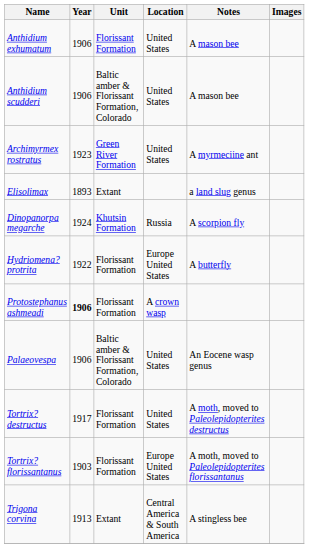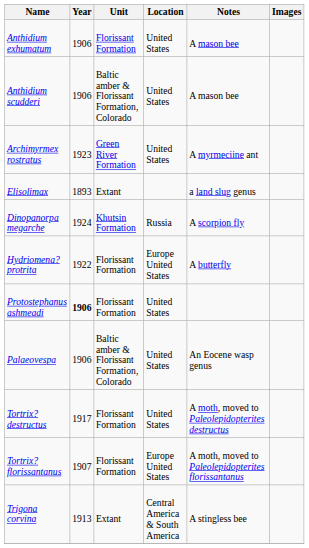 <table class="wikitable sortable"  style="margin:auto; width:80%;">
 <tr>
 <th>Name</th>
 <th>Year</th>
 <th>Unit</th>
 <th>Location</th>
 <th>Notes</th>
 <th>Images</th>
 </tr>
 <tr>
 <td><br><em><a href='#'>Anthidium exhumatum</a></em></td>
 <td><br>1906</td>
 <td><br><a href='#'>Florissant Formation</a></td>
 <td><br>United States</td>
 <td><br>A <a href='#'>mason bee</a></td>
 <td></td>
 </tr>
 <tr>
 <td><br><em><a href='#'>Anthidium scudderi</a></em></td>
 <td><br>1906</td>
 <td><br>Baltic amber & Florissant Formation, Colorado</td>
 <td><br>United States</td>
 <td><br>A mason bee</td>
 <td></td>
 </tr>
 <tr>
 <td><br><em><a href='#'>Archimyrmex rostratus</a></em></td>
 <td><br>1923</td>
 <td><br><a href='#'>Green River Formation</a></td>
 <td><br>United States</td>
 <td><br>A <a href='#'>myrmeciine</a> ant</td>
 <td><br></td>
 </tr>
 <tr>
 <td><br><em><a href='#'>Elisolimax</a></em></td>
 <td><br>1893</td>
 <td><br>Extant</td>
 <td></td>
 <td><br>a <a href='#'>land slug</a> genus</td>
 <td></td>
 </tr>
 <tr>
 <td><br><em><a href='#'>Dinopanorpa megarche</a></em></td>
 <td><br>1924</td>
 <td><br><a href='#'>Khutsin Formation</a></td>
 <td><br>Russia</td>
 <td><br>A <a href='#'>scorpion fly</a></td>
 <td></td>
 </tr>
 <tr>
 <td><br><em><a href='#'>Hydriomena? protrita</a></em></td>
 <td><br>1922</td>
 <td><br>Florissant Formation</td>
 <td><br>Europe<br>United States</td>
 <td><br>A <a href='#'>butterfly</a></td>
 <td><br></td>
 </tr>
 <tr>
 <td><br><em><a href='#'>Protostephanus ashmeadi</a></em></td>
 <td><strong><br>1906</strong></td>
 <td><br>Florissant Formation</td>
-<td><br>A <a href='#'>crown wasp</a></td>
+<td><br>United States</td>
 <td></td>
 <td></td>
 </tr>
 <tr>
 <td><br><em><a href='#'>Palaeovespa</a></em></td>
 <td><br>1906</td>
 <td><br>Baltic amber & Florissant Formation, Colorado</td>
 <td><br>United States</td>
 <td><br>An Eocene wasp genus</td>
 <td><br></td>
 </tr>
 <tr>
 <td><br><em><a href='#'>Tortrix? destructus</a></em></td>
 <td><br>1917</td>
 <td><br>Florissant Formation</td>
 <td><br>United States</td>
 <td><br>A <a href='#'>moth</a>, moved to <em><a href='#'>Paleolepidopterites destructus</a></em></td>
 <td><br></td>
 </tr>
 <tr>
 <td><br><em><a href='#'>Tortrix? florissantanus</a></em></td>
-<td><br>1903</td>
+<td><br>1907</td>
 <td><br>Florissant Formation</td>
 <td><br>Europe<br>United States</td>
 <td><br>A moth, moved to <em><a href='#'>Paleolepidopterites florissantanus</a></em></td>
 <td><br></td>
 </tr>
 <tr>
 <td><em><a href='#'>Trigona corvina</a></em></td>
 <td><br>1913</td>
 <td><br>Extant</td>
 <td><br>Central America & South America</td>
 <td><br>A stingless bee</td>
 <td><br></td>
 </tr>
 <tr>
 </tr>
 </table>
